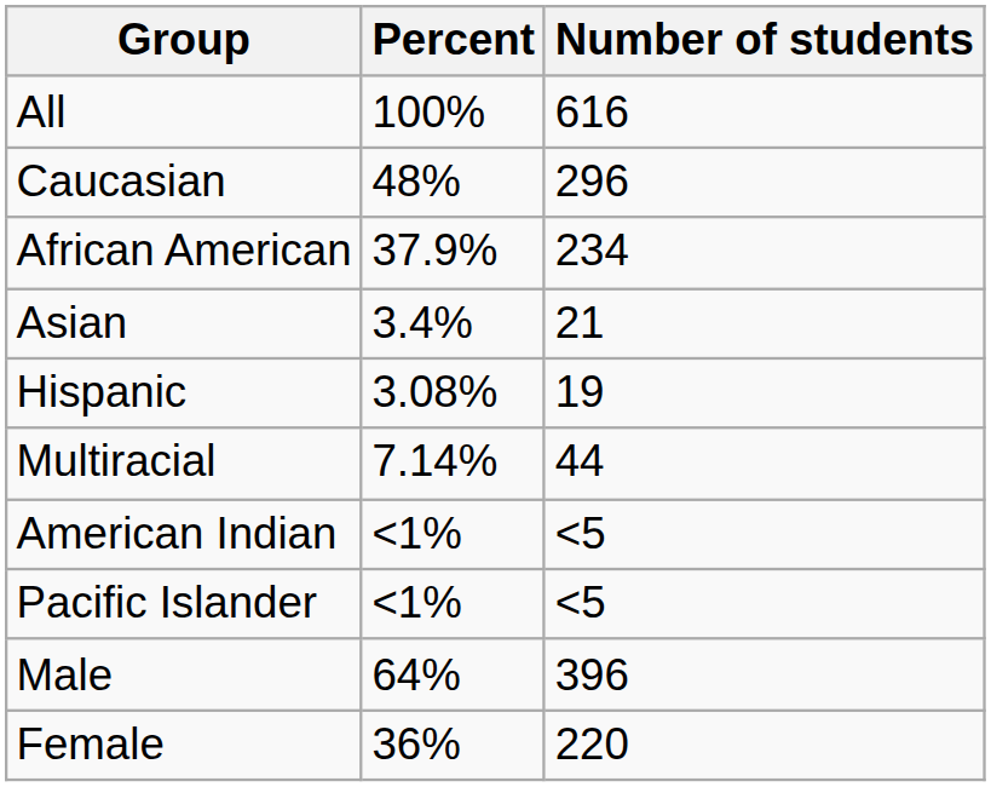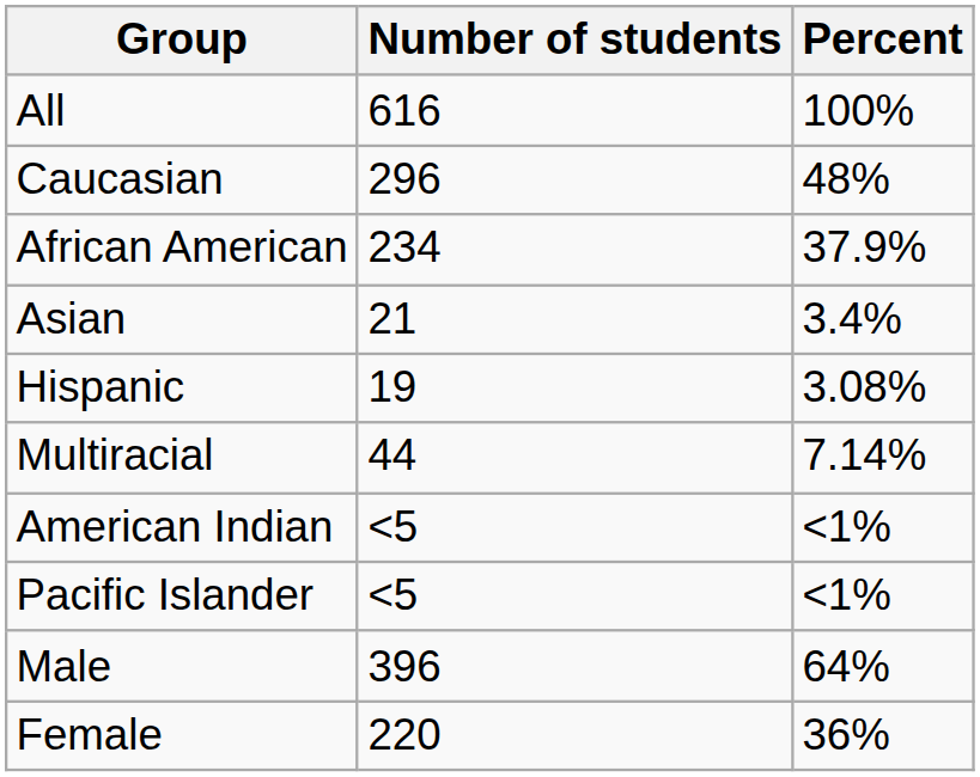 <table class="wikitable">
 <tr>
 <th>Group</th>
+<th>Number of students</th>
 <th>Percent</th>
-<th>Number of students</th>
 </tr>
 <tr>
 <td>All</td>
+<td>616</td>
 <td>100%</td>
-<td>616</td>
 </tr>
 <tr>
 <td>Caucasian</td>
+<td>296</td>
 <td>48%</td>
-<td>296</td>
 </tr>
 <tr>
 <td>African American</td>
+<td>234</td>
 <td>37.9%</td>
-<td>234</td>
 </tr>
 <tr>
 <td>Asian</td>
+<td>21</td>
 <td>3.4%</td>
-<td>21</td>
 </tr>
 <tr>
 <td>Hispanic</td>
+<td>19</td>
 <td>3.08%</td>
-<td>19</td>
 </tr>
 <tr>
 <td>Multiracial</td>
+<td>44</td>
 <td>7.14%</td>
-<td>44</td>
 </tr>
 <tr>
 <td>American Indian</td>
+<td><5</td>
 <td><1%</td>
-<td><5</td>
 </tr>
 <tr>
 <td>Pacific Islander</td>
+<td><5</td>
 <td><1%</td>
-<td><5</td>
 </tr>
 <tr>
 <td>Male</td>
+<td>396</td>
 <td>64%</td>
-<td>396</td>
 </tr>
 <tr>
 <td>Female</td>
+<td>220</td>
 <td>36%</td>
-<td>220</td>
 </tr>
 </table>
